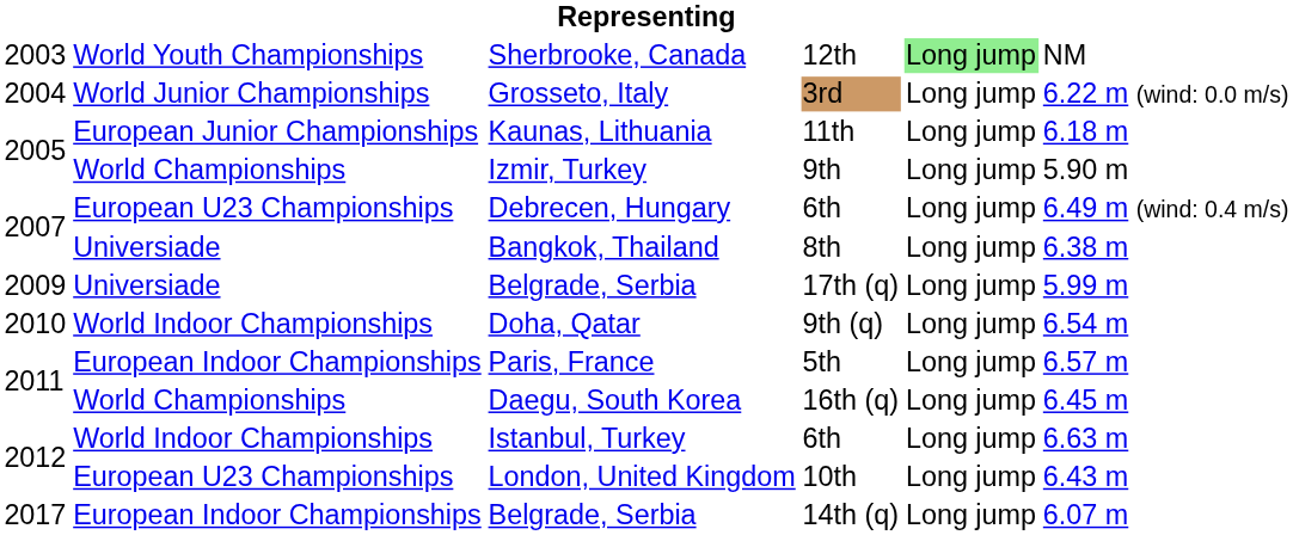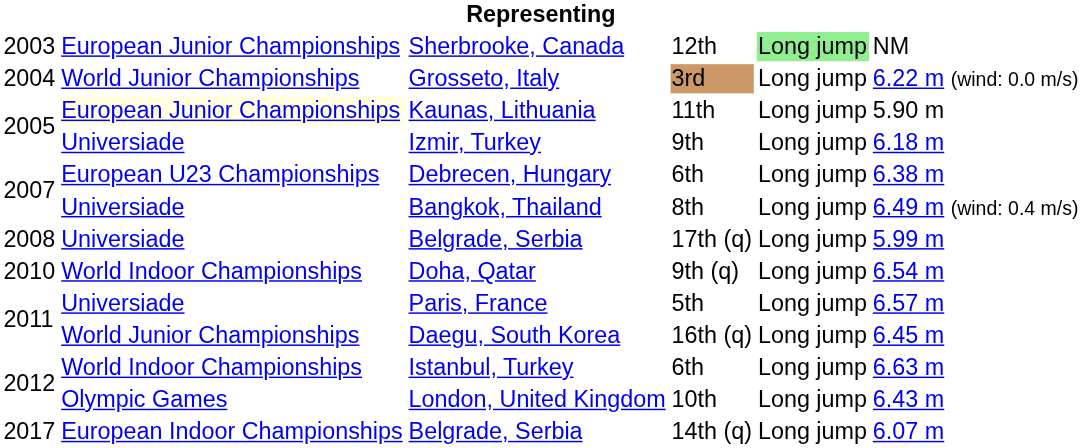 <table>
 <tr>
 <th colspan="6">Representing </th>
 </tr>
 <tr>
 <td>2003</td>
-<td><a href='#'>World Youth Championships</a></td>
+<td><a href='#'>European Junior Championships</a></td>
 <td><a href='#'>Sherbrooke, Canada</a></td>
 <td>12th</td>
 <td style="background: lightgreen;">Long jump</td>
 <td>NM</td>
 </tr>
 <tr>
 <td>2004</td>
 <td><a href='#'>World Junior Championships</a></td>
 <td><a href='#'>Grosseto, Italy</a></td>
 <td bgcolor=cc9966>3rd</td>
 <td>Long jump</td>
 <td><a href='#'>6.22 m</a>  <small>(wind: 0.0 m/s)</small></td>
 </tr>
 <tr>
 <td rowspan=2>2005</td>
-<td><a href='#'>European Junior Championships</a></td>
+<td style="background: lightyellow;"><a href='#'>European Junior Championships</a></td>
 <td><a href='#'>Kaunas, Lithuania</a></td>
 <td>11th</td>
 <td>Long jump</td>
-<td><a href='#'>6.18 m</a></td>
+<td>5.90 m</td>
 </tr>
 <tr>
-<td><a href='#'>World Championships</a></td>
+<td><a href='#'>Universiade</a></td>
 <td><a href='#'>Izmir, Turkey</a></td>
 <td>9th</td>
 <td>Long jump</td>
-<td>5.90 m</td>
+<td><a href='#'>6.18 m</a></td>
 </tr>
 <tr>
 <td rowspan=2>2007</td>
 <td><a href='#'>European U23 Championships</a></td>
 <td><a href='#'>Debrecen, Hungary</a></td>
 <td>6th</td>
 <td>Long jump</td>
-<td><a href='#'>6.49 m</a> <small>(wind: 0.4 m/s)</small></td>
+<td><a href='#'>6.38 m</a></td>
 </tr>
 <tr>
 <td><a href='#'>Universiade</a></td>
 <td><a href='#'>Bangkok, Thailand</a></td>
 <td>8th</td>
 <td>Long jump</td>
-<td><a href='#'>6.38 m</a></td>
+<td><a href='#'>6.49 m</a> <small>(wind: 0.4 m/s)</small></td>
 </tr>
 <tr>
-<td>2009</td>
+<td>2008</td>
 <td><a href='#'>Universiade</a></td>
 <td><a href='#'>Belgrade, Serbia</a></td>
 <td>17th (q)</td>
 <td>Long jump</td>
 <td><a href='#'>5.99 m</a></td>
 </tr>
 <tr>
 <td>2010</td>
 <td><a href='#'>World Indoor Championships</a></td>
 <td><a href='#'>Doha, Qatar</a></td>
 <td>9th (q)</td>
 <td>Long jump</td>
 <td><a href='#'>6.54 m</a></td>
 </tr>
 <tr>
 <td rowspan=2>2011</td>
-<td><a href='#'>European Indoor Championships</a></td>
+<td><a href='#'>Universiade</a></td>
 <td><a href='#'>Paris, France</a></td>
 <td>5th</td>
 <td>Long jump</td>
 <td><a href='#'>6.57 m</a></td>
 </tr>
 <tr>
-<td><a href='#'>World Championships</a></td>
+<td><a href='#'>World Junior Championships</a></td>
 <td><a href='#'>Daegu, South Korea</a></td>
 <td>16th (q)</td>
 <td>Long jump</td>
 <td><a href='#'>6.45 m</a></td>
 </tr>
 <tr>
 <td rowspan=2>2012</td>
 <td><a href='#'>World Indoor Championships</a></td>
 <td><a href='#'>Istanbul, Turkey</a></td>
 <td>6th</td>
 <td>Long jump</td>
 <td><a href='#'>6.63 m</a></td>
 </tr>
 <tr>
-<td><a href='#'>European U23 Championships</a></td>
+<td><a href='#'>Olympic Games</a></td>
 <td><a href='#'>London, United Kingdom</a></td>
 <td>10th</td>
 <td>Long jump</td>
 <td><a href='#'>6.43 m</a></td>
 </tr>
 <tr>
 <td>2017</td>
 <td><a href='#'>European Indoor Championships</a></td>
 <td><a href='#'>Belgrade, Serbia</a></td>
 <td>14th (q)</td>
 <td>Long jump</td>
 <td><a href='#'>6.07 m</a></td>
 </tr>
 </table>
